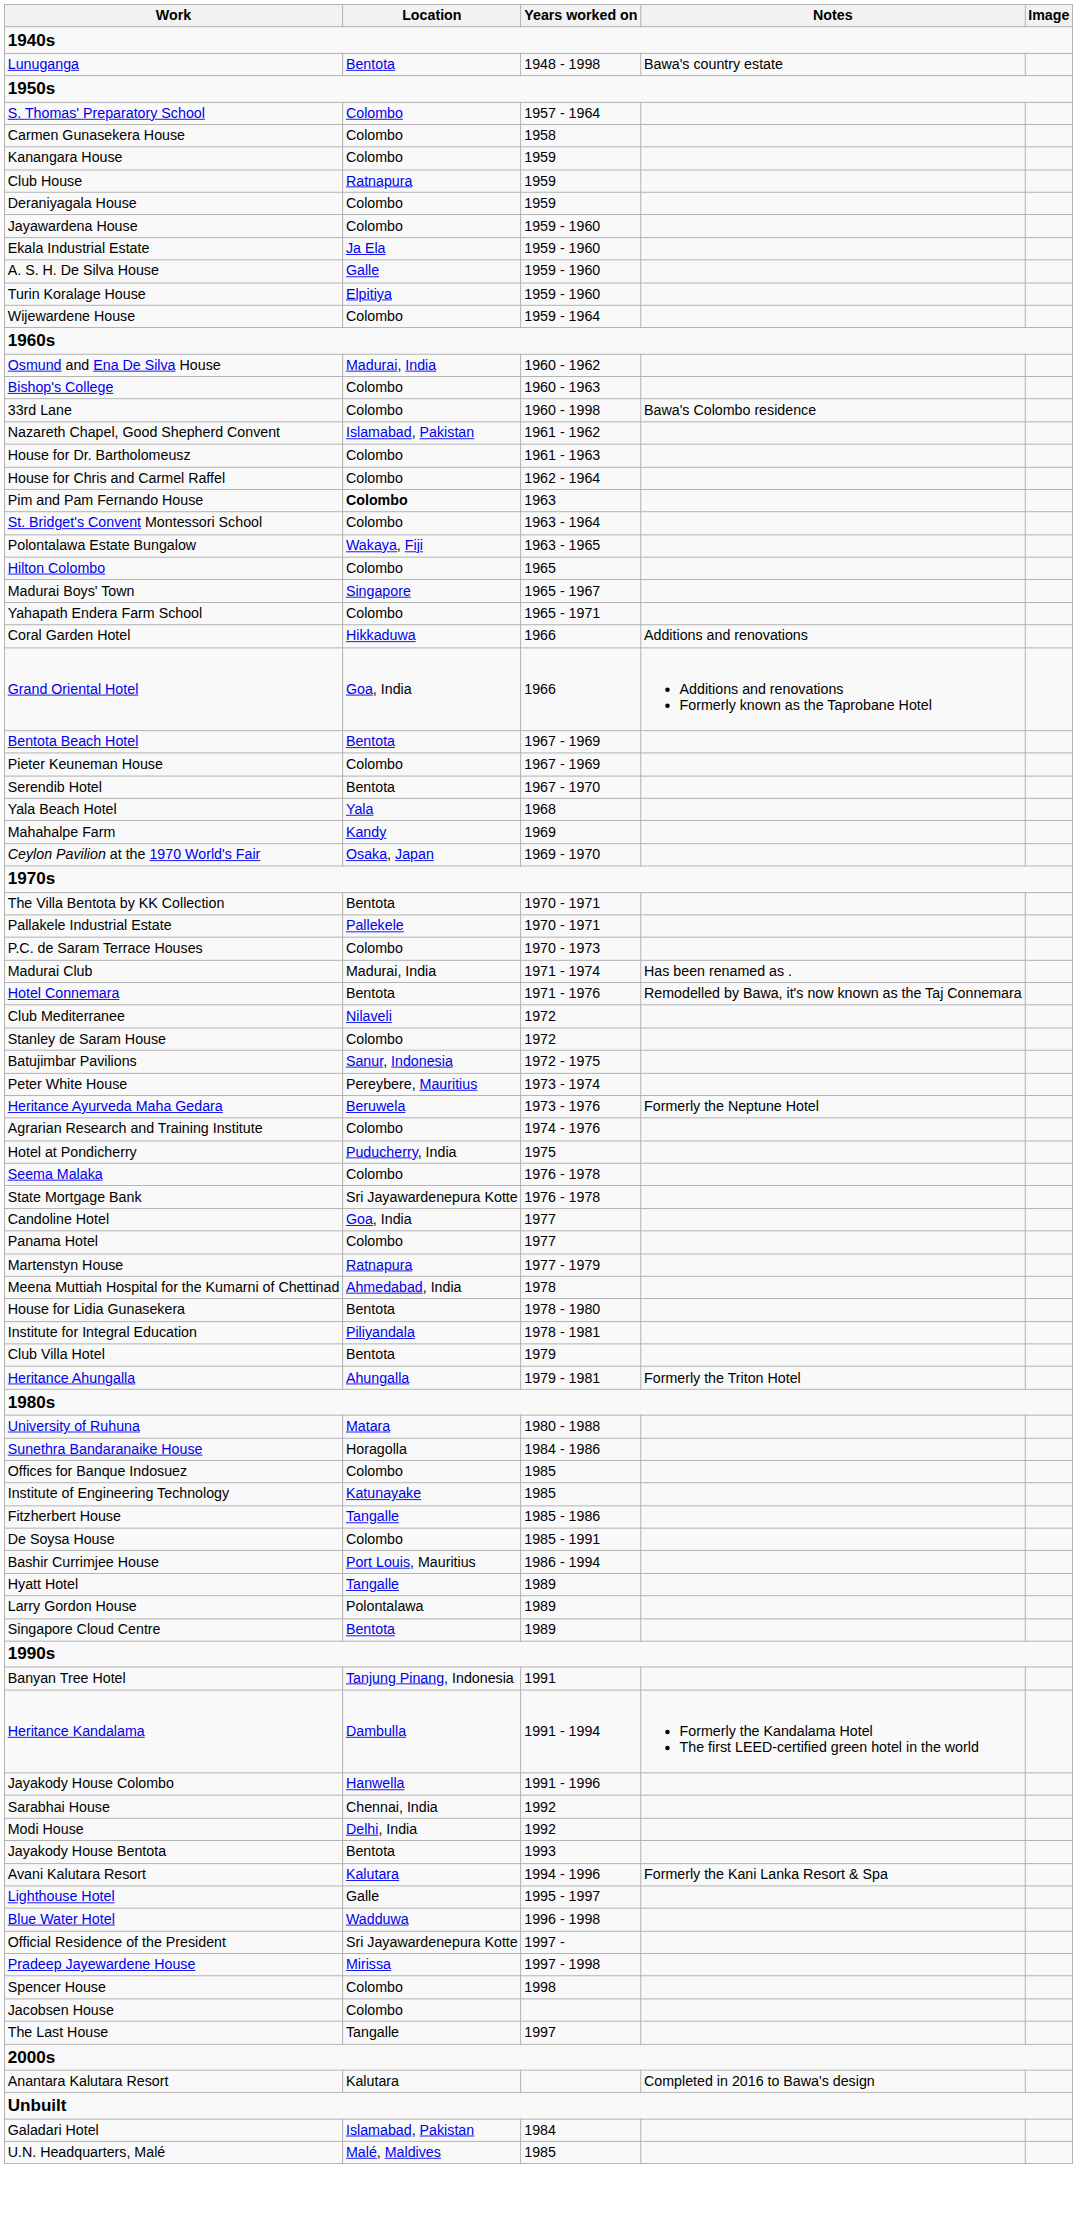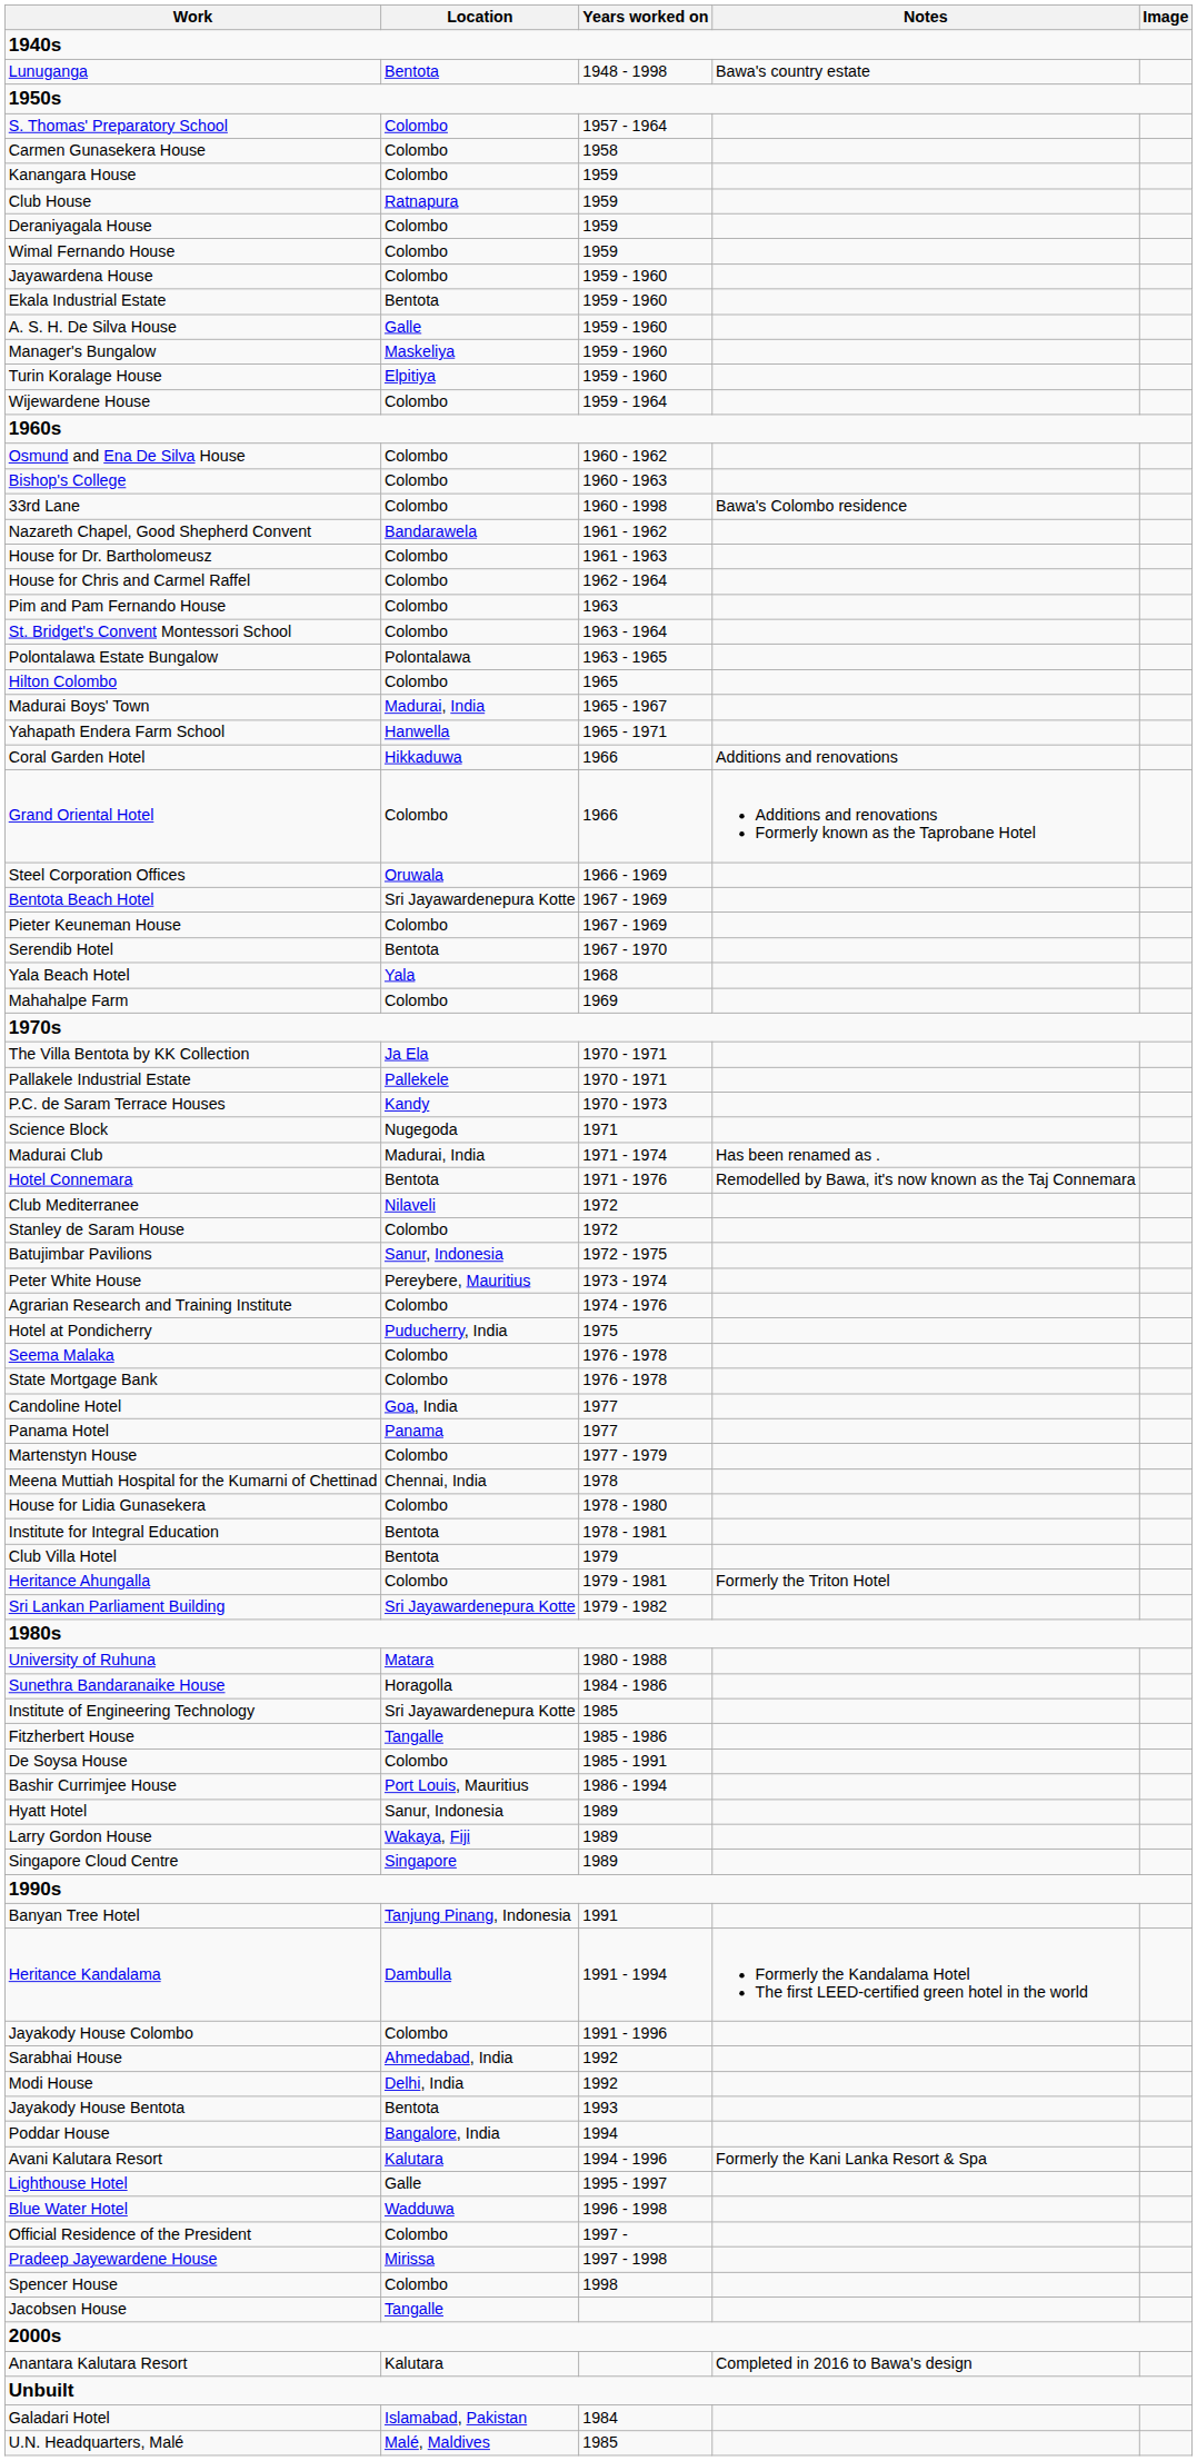 <table class="wikitable mw-collapsible">
 <tr>
 <th>Work</th>
 <th>Location</th>
 <th>Years worked on</th>
 <th>Notes</th>
 <th>Image</th>
 </tr>
 <tr>
 <td colspan="5"><strong><big>1940s</big></strong></td>
 </tr>
 <tr>
 <td><a href='#'>Lunuganga</a></td>
 <td><a href='#'>Bentota</a></td>
 <td>1948 - 1998</td>
 <td>Bawa's country estate</td>
 <td></td>
 </tr>
 <tr>
 <td colspan="5"><strong><big>1950s</big></strong></td>
 </tr>
 <tr>
 <td><a href='#'>S. Thomas' Preparatory School</a></td>
 <td><a href='#'>Colombo</a></td>
 <td>1957 - 1964</td>
 <td></td>
 <td></td>
 </tr>
 <tr>
 <td>Carmen Gunasekera House</td>
 <td>Colombo</td>
 <td>1958</td>
 <td></td>
 <td></td>
 </tr>
 <tr>
 <td>Kanangara House</td>
 <td>Colombo</td>
 <td>1959</td>
 <td></td>
 <td></td>
 </tr>
 <tr>
 <td>Club House</td>
 <td><a href='#'>Ratnapura</a></td>
 <td>1959</td>
 <td></td>
 <td></td>
 </tr>
 <tr>
 <td>Deraniyagala House</td>
 <td>Colombo</td>
 <td>1959</td>
 <td></td>
 <td></td>
 </tr>
 <tr>
+<td>Wimal Fernando House</td>
+<td>Colombo</td>
+<td>1959</td>
+<td></td>
+<td></td>
+</tr>
+<tr>
 <td>Jayawardena House</td>
 <td>Colombo</td>
 <td>1959 - 1960</td>
 <td></td>
 <td></td>
 </tr>
 <tr>
 <td>Ekala Industrial Estate</td>
-<td><a href='#'>Ja Ela</a></td>
+<td>Bentota</td>
 <td>1959 - 1960</td>
 <td></td>
 <td></td>
 </tr>
 <tr>
 <td>A. S. H. De Silva House</td>
 <td><a href='#'>Galle</a></td>
+<td>1959 - 1960</td>
+<td></td>
+<td></td>
+</tr>
+<tr>
+<td>Manager's Bungalow</td>
+<td><a href='#'>Maskeliya</a></td>
 <td>1959 - 1960</td>
 <td></td>
 <td></td>
 </tr>
 <tr>
 <td>Turin Koralage House</td>
 <td><a href='#'>Elpitiya</a></td>
 <td>1959 - 1960</td>
 <td></td>
 <td></td>
 </tr>
 <tr>
 <td>Wijewardene House</td>
 <td>Colombo</td>
 <td>1959 - 1964</td>
 <td></td>
 <td></td>
 </tr>
 <tr>
 <td colspan="5"><strong><big>1960s</big></strong></td>
 </tr>
 <tr>
 <td><a href='#'>Osmund</a> and <a href='#'>Ena De Silva</a> House</td>
-<td><a href='#'>Madurai</a>, <a href='#'>India</a></td>
+<td>Colombo</td>
 <td>1960 - 1962</td>
 <td></td>
 <td></td>
 </tr>
 <tr>
 <td><a href='#'>Bishop's College</a></td>
 <td>Colombo</td>
 <td>1960 - 1963</td>
 <td></td>
 <td></td>
 </tr>
 <tr>
 <td>33rd Lane</td>
 <td>Colombo</td>
 <td>1960 - 1998</td>
 <td>Bawa's Colombo residence</td>
 <td></td>
 </tr>
 <tr>
 <td>Nazareth Chapel, Good Shepherd Convent</td>
-<td><a href='#'>Islamabad</a>, <a href='#'>Pakistan</a></td>
+<td><a href='#'>Bandarawela</a></td>
 <td>1961 - 1962</td>
 <td></td>
 <td></td>
 </tr>
 <tr>
 <td>House for Dr. Bartholomeusz</td>
 <td>Colombo</td>
 <td>1961 - 1963</td>
 <td></td>
 <td></td>
 </tr>
 <tr>
 <td>House for Chris and Carmel Raffel</td>
 <td>Colombo</td>
 <td>1962 - 1964</td>
 <td></td>
 <td></td>
 </tr>
 <tr>
 <td>Pim and Pam Fernando House</td>
-<td><strong>Colombo</strong></td>
+<td>Colombo</td>
 <td>1963</td>
 <td></td>
 <td></td>
 </tr>
 <tr>
 <td><a href='#'>St. Bridget's Convent</a> Montessori School</td>
 <td>Colombo</td>
 <td>1963 - 1964</td>
 <td></td>
 <td></td>
 </tr>
 <tr>
 <td>Polontalawa Estate Bungalow</td>
-<td><a href='#'>Wakaya</a>, <a href='#'>Fiji</a></td>
+<td>Polontalawa</td>
 <td>1963 - 1965</td>
 <td></td>
 <td></td>
 </tr>
 <tr>
 <td><a href='#'>Hilton Colombo</a></td>
 <td>Colombo</td>
 <td>1965</td>
 <td></td>
 <td></td>
 </tr>
 <tr>
 <td>Madurai Boys' Town</td>
-<td><a href='#'>Singapore</a></td>
+<td><a href='#'>Madurai</a>, <a href='#'>India</a></td>
 <td>1965 - 1967</td>
 <td></td>
 <td></td>
 </tr>
 <tr>
 <td>Yahapath Endera Farm School</td>
-<td>Colombo</td>
+<td><a href='#'>Hanwella</a></td>
 <td>1965 - 1971</td>
 <td></td>
 <td></td>
 </tr>
 <tr>
 <td>Coral Garden Hotel</td>
 <td><a href='#'>Hikkaduwa</a></td>
 <td>1966</td>
 <td>Additions and renovations</td>
 <td></td>
 </tr>
 <tr>
 <td><a href='#'>Grand Oriental Hotel</a></td>
-<td><a href='#'>Goa</a>, India</td>
+<td>Colombo</td>
 <td>1966</td>
 <td><br><ul><li>Additions and renovations</li><li>Formerly known as the Taprobane Hotel</li></ul></td>
 <td></td>
 </tr>
 <tr>
+<td>Steel Corporation Offices</td>
+<td><a href='#'>Oruwala</a></td>
+<td>1966 - 1969</td>
+<td></td>
+<td></td>
+</tr>
+<tr>
 <td><a href='#'>Bentota Beach Hotel</a></td>
-<td><a href='#'>Bentota</a></td>
+<td>Sri Jayawardenepura Kotte</td>
 <td>1967 - 1969</td>
 <td></td>
 <td></td>
 </tr>
 <tr>
 <td>Pieter Keuneman House</td>
 <td>Colombo</td>
 <td>1967 - 1969</td>
 <td></td>
 <td></td>
 </tr>
 <tr>
 <td>Serendib Hotel</td>
 <td>Bentota</td>
 <td>1967 - 1970</td>
 <td></td>
 <td></td>
 </tr>
 <tr>
 <td>Yala Beach Hotel</td>
 <td><a href='#'>Yala</a></td>
 <td>1968</td>
 <td></td>
 <td></td>
 </tr>
 <tr>
 <td>Mahahalpe Farm</td>
-<td><a href='#'>Kandy</a></td>
+<td>Colombo</td>
 <td>1969</td>
-<td></td>
-<td></td>
-</tr>
-<tr>
-<td><em>Ceylon Pavilion</em> at the <a href='#'>1970 World's Fair</a></td>
-<td><a href='#'>Osaka</a>, <a href='#'>Japan</a></td>
-<td>1969 - 1970</td>
 <td></td>
 <td></td>
 </tr>
 <tr>
 <td colspan="5"><strong><big>1970s</big></strong></td>
 </tr>
 <tr>
 <td>The Villa Bentota by KK Collection</td>
-<td>Bentota</td>
+<td><a href='#'>Ja Ela</a></td>
 <td>1970 - 1971</td>
 <td></td>
 <td></td>
 </tr>
 <tr>
 <td>Pallakele Industrial Estate</td>
 <td><a href='#'>Pallekele</a></td>
 <td>1970 - 1971</td>
 <td></td>
 <td></td>
 </tr>
 <tr>
 <td>P.C. de Saram Terrace Houses</td>
-<td>Colombo</td>
+<td><a href='#'>Kandy</a></td>
 <td>1970 - 1973</td>
+<td></td>
+<td></td>
+</tr>
+<tr>
+<td>Science Block</td>
+<td>Nugegoda</td>
+<td>1971</td>
 <td></td>
 <td></td>
 </tr>
 <tr>
 <td>Madurai Club</td>
 <td>Madurai, India</td>
 <td>1971 - 1974</td>
 <td>Has been renamed as .</td>
 <td></td>
 </tr>
 <tr>
 <td><a href='#'>Hotel Connemara</a></td>
 <td>Bentota</td>
 <td>1971 - 1976</td>
 <td>Remodelled by Bawa, it's now known as the Taj Connemara</td>
 <td></td>
 </tr>
 <tr>
 <td>Club Mediterranee</td>
 <td><a href='#'>Nilaveli</a></td>
 <td>1972</td>
 <td></td>
 <td></td>
 </tr>
 <tr>
 <td>Stanley de Saram House</td>
 <td>Colombo</td>
 <td>1972</td>
 <td></td>
 <td></td>
 </tr>
 <tr>
 <td>Batujimbar Pavilions</td>
 <td><a href='#'>Sanur</a>, <a href='#'>Indonesia</a></td>
 <td>1972 - 1975</td>
 <td></td>
 <td></td>
 </tr>
 <tr>
 <td>Peter White House</td>
 <td>Pereybere, <a href='#'>Mauritius</a></td>
 <td>1973 - 1974</td>
 <td></td>
 <td></td>
 </tr>
 <tr>
-<td><a href='#'>Heritance Ayurveda Maha Gedara</a></td>
-<td><a href='#'>Beruwela</a></td>
-<td>1973 - 1976</td>
-<td>Formerly the Neptune Hotel</td>
-<td></td>
-</tr>
-<tr>
 <td>Agrarian Research and Training Institute</td>
 <td>Colombo</td>
 <td>1974 - 1976</td>
 <td></td>
 <td></td>
 </tr>
 <tr>
 <td>Hotel at Pondicherry</td>
 <td><a href='#'>Puducherry</a>, India</td>
 <td>1975</td>
 <td></td>
 <td></td>
 </tr>
 <tr>
 <td><a href='#'>Seema Malaka</a></td>
 <td>Colombo</td>
 <td>1976 - 1978</td>
 <td></td>
 <td></td>
 </tr>
 <tr>
 <td>State Mortgage Bank</td>
-<td>Sri Jayawardenepura Kotte</td>
+<td>Colombo</td>
 <td>1976 - 1978</td>
 <td></td>
 <td></td>
 </tr>
 <tr>
 <td>Candoline Hotel</td>
 <td><a href='#'>Goa</a>, India</td>
 <td>1977</td>
 <td></td>
 <td></td>
 </tr>
 <tr>
 <td>Panama Hotel</td>
-<td>Colombo</td>
+<td><a href='#'>Panama</a></td>
 <td>1977</td>
 <td></td>
 <td></td>
 </tr>
 <tr>
 <td>Martenstyn House</td>
-<td><a href='#'>Ratnapura</a></td>
+<td>Colombo</td>
 <td>1977 - 1979</td>
 <td></td>
 <td></td>
 </tr>
 <tr>
 <td>Meena Muttiah Hospital for the Kumarni of Chettinad</td>
-<td><a href='#'>Ahmedabad</a>, India</td>
+<td>Chennai, India</td>
 <td>1978</td>
 <td></td>
 <td></td>
 </tr>
 <tr>
 <td>House for Lidia Gunasekera</td>
-<td>Bentota</td>
+<td>Colombo</td>
 <td>1978 - 1980</td>
 <td></td>
 <td></td>
 </tr>
 <tr>
 <td>Institute for Integral Education</td>
-<td><a href='#'>Piliyandala</a></td>
+<td>Bentota</td>
 <td>1978 - 1981</td>
 <td></td>
 <td></td>
 </tr>
 <tr>
 <td>Club Villa Hotel</td>
 <td>Bentota</td>
 <td>1979</td>
 <td></td>
 <td></td>
 </tr>
 <tr>
 <td><a href='#'>Heritance Ahungalla</a></td>
-<td><a href='#'>Ahungalla</a></td>
+<td>Colombo</td>
 <td>1979 - 1981</td>
 <td>Formerly the Triton Hotel</td>
+<td></td>
+</tr>
+<tr>
+<td><a href='#'>Sri Lankan Parliament Building</a></td>
+<td><a href='#'>Sri Jayawardenepura Kotte</a></td>
+<td>1979 - 1982</td>
+<td></td>
 <td></td>
 </tr>
 <tr>
 <td colspan="5"><strong><big>1980s</big></strong></td>
 </tr>
 <tr>
 <td><a href='#'>University of Ruhuna</a></td>
 <td><a href='#'>Matara</a></td>
 <td>1980 - 1988</td>
 <td></td>
 <td></td>
 </tr>
 <tr>
 <td><a href='#'>Sunethra Bandaranaike House</a></td>
 <td>Horagolla</td>
 <td>1984 - 1986</td>
 <td></td>
 <td></td>
 </tr>
 <tr>
-<td>Offices for Banque Indosuez</td>
-<td>Colombo</td>
-<td>1985</td>
-<td></td>
-<td></td>
-</tr>
-<tr>
 <td>Institute of Engineering Technology</td>
-<td><a href='#'>Katunayake</a></td>
+<td>Sri Jayawardenepura Kotte</td>
 <td>1985</td>
 <td></td>
 <td></td>
 </tr>
 <tr>
 <td>Fitzherbert House</td>
 <td><a href='#'>Tangalle</a></td>
 <td>1985 - 1986</td>
 <td></td>
 <td></td>
 </tr>
 <tr>
 <td>De Soysa House</td>
 <td>Colombo</td>
 <td>1985 - 1991</td>
 <td></td>
 <td></td>
 </tr>
 <tr>
 <td>Bashir Currimjee House</td>
 <td><a href='#'>Port Louis</a>, Mauritius</td>
 <td>1986 - 1994</td>
 <td></td>
 <td></td>
 </tr>
 <tr>
 <td>Hyatt Hotel</td>
-<td><a href='#'>Tangalle</a></td>
+<td>Sanur, Indonesia</td>
 <td>1989</td>
 <td></td>
 <td></td>
 </tr>
 <tr>
 <td>Larry Gordon House</td>
-<td>Polontalawa</td>
+<td><a href='#'>Wakaya</a>, <a href='#'>Fiji</a></td>
 <td>1989</td>
 <td></td>
 <td></td>
 </tr>
 <tr>
 <td>Singapore Cloud Centre</td>
-<td><a href='#'>Bentota</a></td>
+<td><a href='#'>Singapore</a></td>
 <td>1989</td>
 <td></td>
 <td></td>
 </tr>
 <tr>
 <td colspan="5"><strong><big>1990s</big></strong></td>
 </tr>
 <tr>
 <td>Banyan Tree Hotel</td>
 <td><a href='#'>Tanjung Pinang</a>, Indonesia</td>
 <td>1991</td>
 <td></td>
 <td></td>
 </tr>
 <tr>
 <td><a href='#'>Heritance Kandalama</a></td>
 <td><a href='#'>Dambulla</a></td>
 <td>1991 - 1994</td>
 <td><br><ul><li>Formerly the Kandalama Hotel</li><li>The first LEED-certified green hotel in the world</li></ul></td>
 <td></td>
 </tr>
 <tr>
 <td>Jayakody House Colombo</td>
-<td><a href='#'>Hanwella</a></td>
+<td>Colombo</td>
 <td>1991 - 1996</td>
 <td></td>
 <td></td>
 </tr>
 <tr>
 <td>Sarabhai House</td>
-<td>Chennai, India</td>
+<td><a href='#'>Ahmedabad</a>, India</td>
 <td>1992</td>
 <td></td>
 <td></td>
 </tr>
 <tr>
 <td>Modi House</td>
 <td><a href='#'>Delhi</a>, India</td>
 <td>1992</td>
 <td></td>
 <td></td>
 </tr>
 <tr>
 <td>Jayakody House Bentota</td>
 <td>Bentota</td>
 <td>1993</td>
+<td></td>
+<td></td>
+</tr>
+<tr>
+<td>Poddar House</td>
+<td><a href='#'>Bangalore</a>, India</td>
+<td>1994</td>
 <td></td>
 <td></td>
 </tr>
 <tr>
 <td>Avani Kalutara Resort</td>
 <td><a href='#'>Kalutara</a></td>
 <td>1994 - 1996</td>
 <td>Formerly the Kani Lanka Resort & Spa</td>
 <td></td>
 </tr>
 <tr>
 <td><a href='#'>Lighthouse Hotel</a></td>
 <td>Galle</td>
 <td>1995 - 1997</td>
 <td></td>
 <td></td>
 </tr>
 <tr>
 <td><a href='#'>Blue Water Hotel</a></td>
 <td><a href='#'>Wadduwa</a></td>
 <td>1996 - 1998</td>
 <td></td>
 <td></td>
 </tr>
 <tr>
 <td>Official Residence of the President</td>
-<td>Sri Jayawardenepura Kotte</td>
+<td>Colombo</td>
 <td>1997 -</td>
 <td></td>
 <td></td>
 </tr>
 <tr>
 <td><a href='#'>Pradeep Jayewardene House</a></td>
 <td><a href='#'>Mirissa</a></td>
 <td>1997 - 1998</td>
 <td></td>
 <td></td>
 </tr>
 <tr>
 <td>Spencer House</td>
 <td>Colombo</td>
 <td>1998</td>
 <td></td>
 <td></td>
 </tr>
 <tr>
 <td>Jacobsen House</td>
-<td>Colombo</td>
+<td><a href='#'>Tangalle</a></td>
 <td></td>
-<td></td>
-<td></td>
-</tr>
-<tr>
-<td>The Last House</td>
-<td>Tangalle</td>
-<td>1997</td>
 <td></td>
 <td></td>
 </tr>
 <tr>
 <td colspan="5"><strong><big>2000s</big></strong></td>
 </tr>
 <tr>
 <td>Anantara Kalutara Resort</td>
 <td>Kalutara</td>
 <td></td>
 <td>Completed in 2016 to Bawa's design</td>
 <td></td>
 </tr>
 <tr>
 <td colspan="5"><strong><big>Unbuilt</big></strong></td>
 </tr>
 <tr>
 <td>Galadari Hotel</td>
 <td><a href='#'>Islamabad</a>, <a href='#'>Pakistan</a></td>
 <td>1984</td>
 <td></td>
 <td></td>
 </tr>
 <tr>
 <td>U.N. Headquarters, Malé</td>
 <td><a href='#'>Malé</a>, <a href='#'>Maldives</a></td>
 <td>1985</td>
 <td></td>
 <td></td>
 </tr>
 </table>
